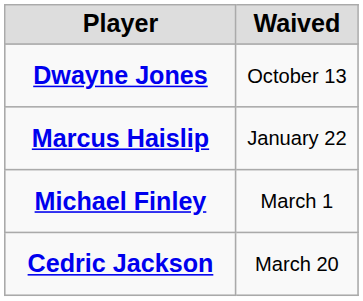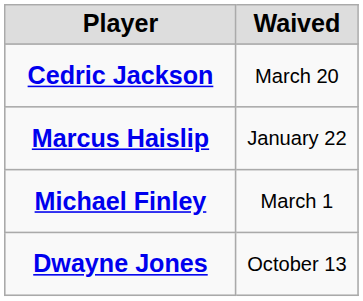 <table class="wikitable" style="text-align: center">
 <tr align="center"  bgcolor="#dddddd">
 <td style="width:140px"><strong>Player</strong></td>
 <td style="width:70px"><strong>Waived</strong></td>
 </tr>
 <tr style="height:40px">
-<td><strong><a href='#'>Dwayne Jones</a></strong></td>
-<td style="font-size: 80%">October 13</td>
+<td><strong><a href='#'>Cedric Jackson</a></strong></td>
+<td style="font-size: 80%">March 20</td>
 </tr>
 <tr style="height:40px">
 <td><strong><a href='#'>Marcus Haislip</a></strong></td>
 <td style="font-size: 80%">January 22</td>
 </tr>
 <tr style="height:40px">
 <td><strong><a href='#'>Michael Finley</a></strong></td>
 <td style="font-size: 80%">March 1</td>
 </tr>
 <tr style="height:40px">
-<td><strong><a href='#'>Cedric Jackson</a></strong></td>
-<td style="font-size: 80%">March 20</td>
+<td><strong><a href='#'>Dwayne Jones</a></strong></td>
+<td style="font-size: 80%">October 13</td>
 </tr>
 </table>
